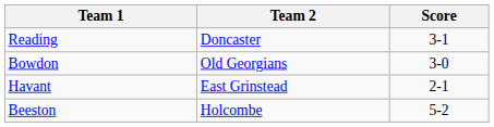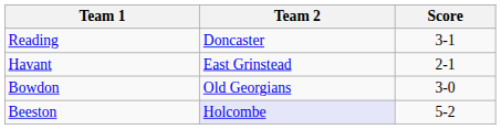 <table class="wikitable" style="font-size: 100%">
 <tr>
 <th width=200>Team 1</th>
 <th width=200>Team 2</th>
 <th width=100>Score</th>
 </tr>
 <tr>
 <td><a href='#'>Reading</a></td>
 <td><a href='#'>Doncaster</a></td>
 <td align=center>3-1</td>
 </tr>
 <tr>
+<td><a href='#'>Havant</a></td>
+<td><a href='#'>East Grinstead</a></td>
+<td align=center>2-1</td>
+</tr>
+<tr>
 <td><a href='#'>Bowdon</a></td>
 <td><a href='#'>Old Georgians</a></td>
 <td align=center>3-0</td>
 </tr>
 <tr>
-<td><a href='#'>Havant</a></td>
-<td><a href='#'>East Grinstead</a></td>
-<td align=center>2-1</td>
-</tr>
-<tr>
 <td><a href='#'>Beeston</a></td>
-<td><a href='#'>Holcombe</a></td>
+<td style="background: lavender;"><a href='#'>Holcombe</a></td>
 <td align=center>5-2</td>
 </tr>
 </table>
